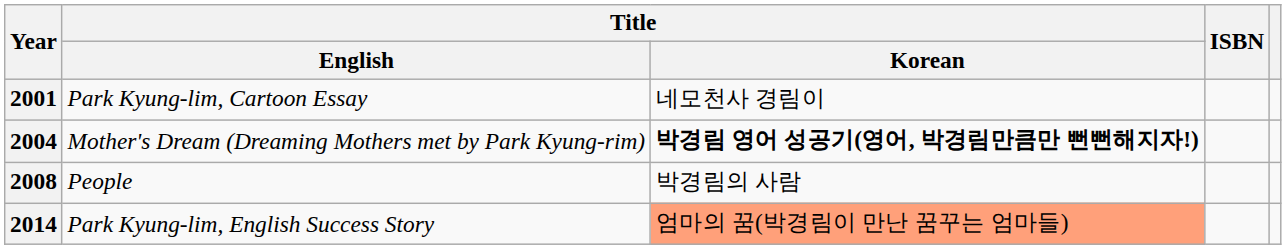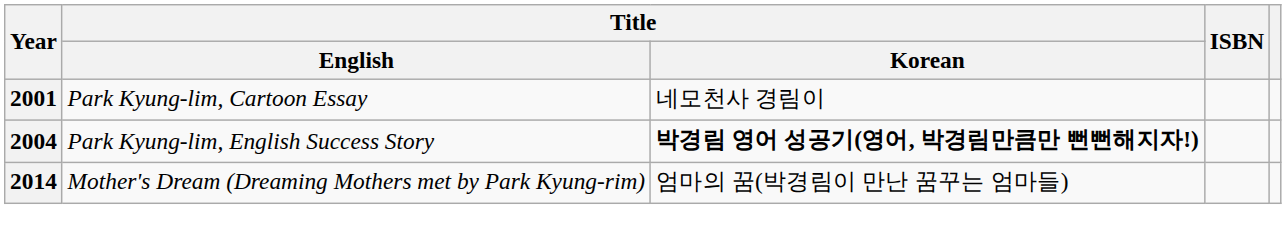 <table class="wikitable plainrowheaders">
 <tr>
 <th rowspan="2" scope="col">Year</th>
 <th colspan="2" scope="col">Title</th>
 <th rowspan="2" scope="col">ISBN</th>
 <th rowspan="2" scope="col" class="unsortable"></th>
 </tr>
 <tr>
 <th>English</th>
 <th>Korean</th>
 </tr>
 <tr>
 <th scope="row">2001</th>
 <td><em>Park Kyung-lim, Cartoon Essay</em></td>
 <td>네모천사 경림이</td>
 <td></td>
 <td></td>
 </tr>
 <tr>
 <th scope="row">2004</th>
-<td><em>Mother's Dream (Dreaming Mothers met by Park Kyung-rim)</em></td>
+<td><em>Park Kyung-lim, English Success Story</em></td>
 <td><strong>박경림 영어 성공기(영어, 박경림만큼만 뻔뻔해지자!)</strong></td>
 <td></td>
 <td></td>
 </tr>
 <tr>
-<th scope="row">2008</th>
-<td><em>People</em></td>
-<td>박경림의 사람</td>
-<td></td>
-<td></td>
-</tr>
-<tr>
 <th scope="row">2014</th>
-<td><em>Park Kyung-lim, English Success Story</em></td>
-<td style="background: lightsalmon;">엄마의 꿈(박경림이 만난 꿈꾸는 엄마들)</td>
+<td><em>Mother's Dream (Dreaming Mothers met by Park Kyung-rim)</em></td>
+<td>엄마의 꿈(박경림이 만난 꿈꾸는 엄마들)</td>
 <td></td>
 <td></td>
 </tr>
 </table>
